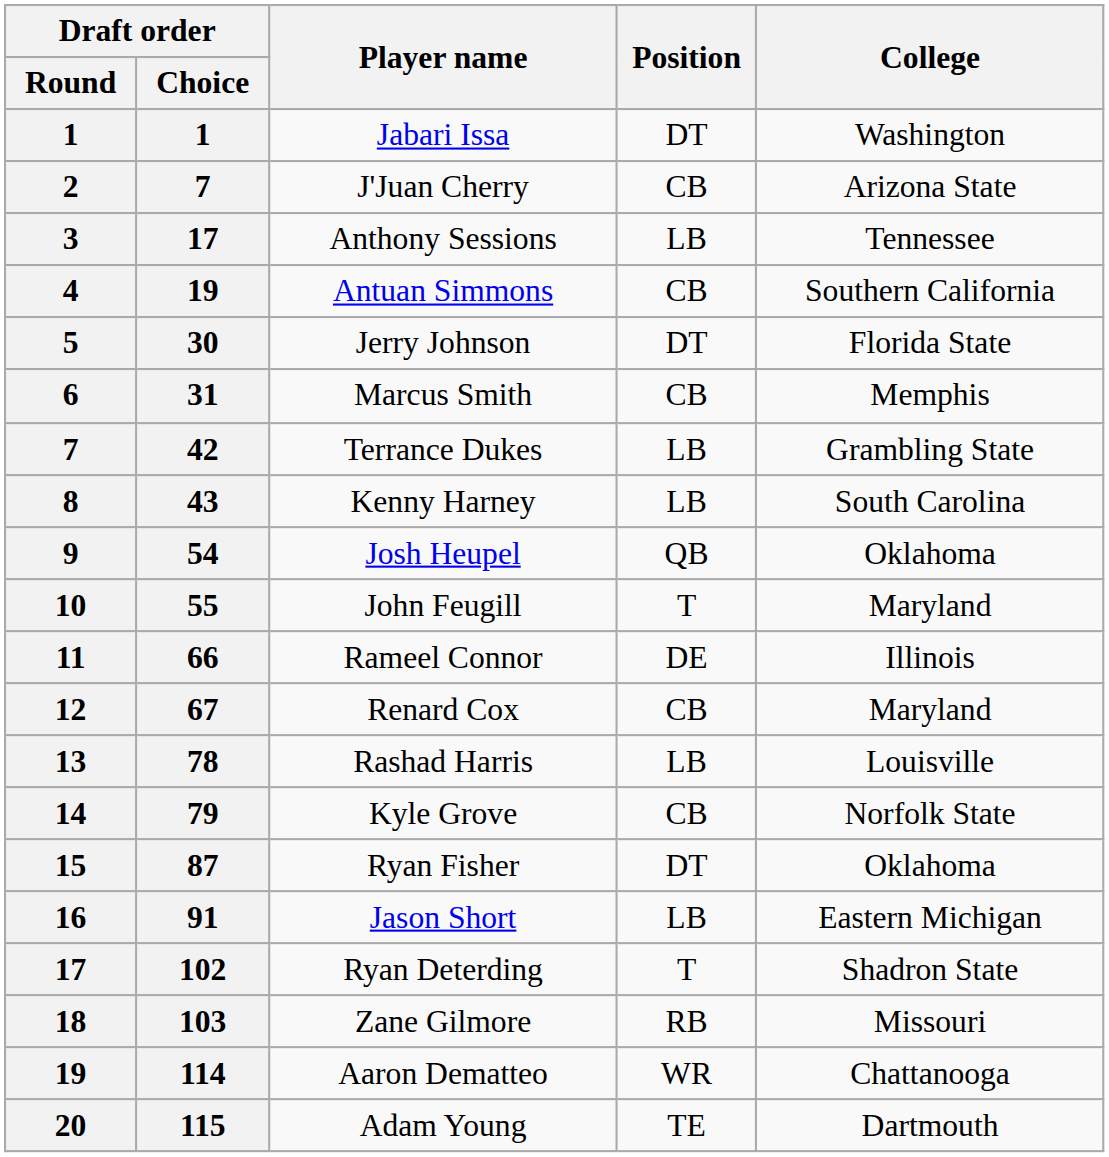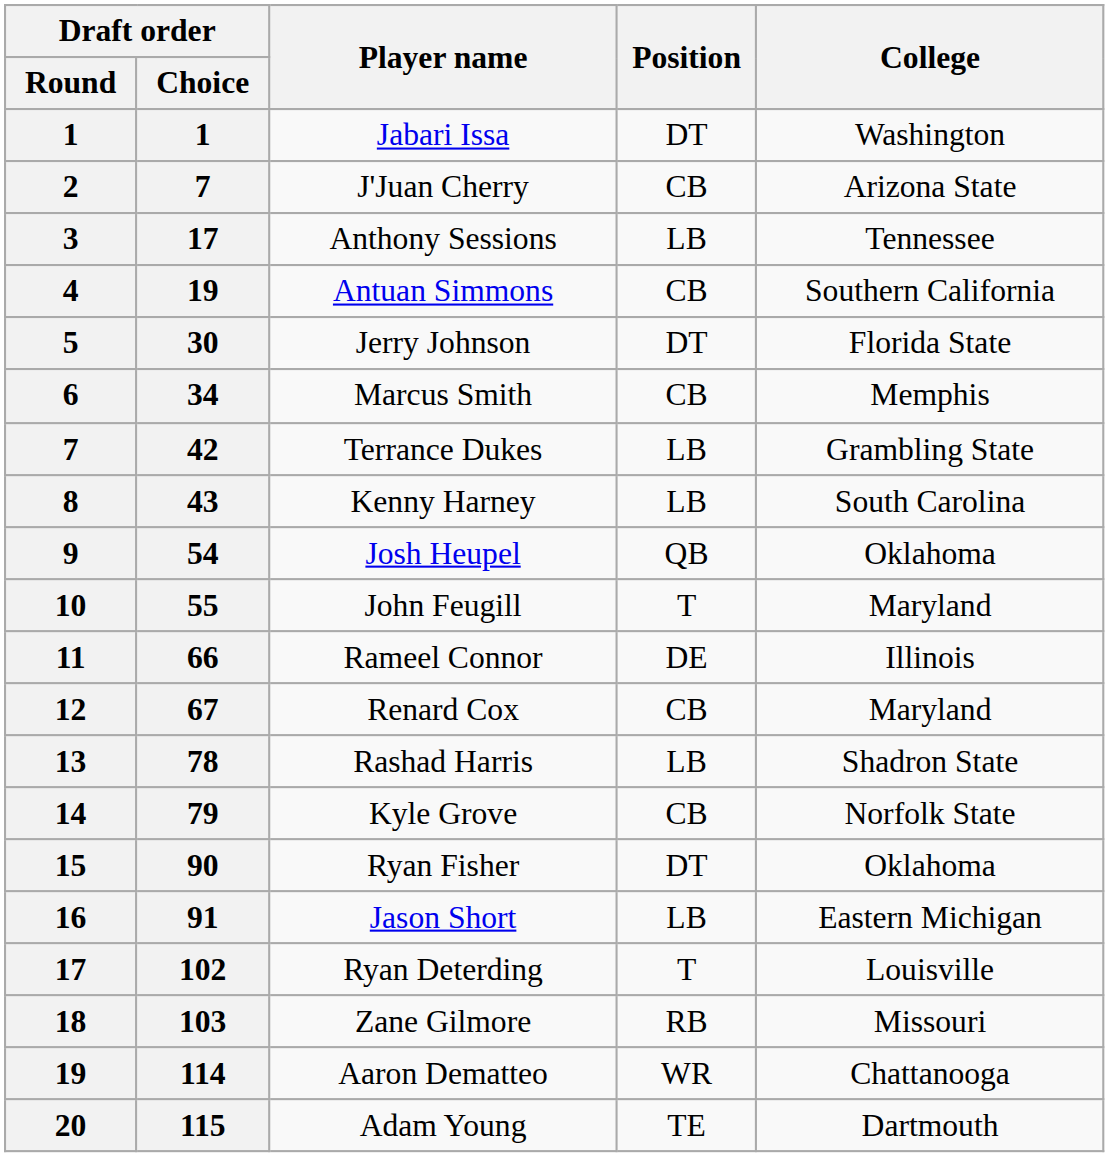 <table class="wikitable" style="font-size:95%; text-align:center">
 <tr>
 <th width="120" colspan="2">Draft order</th>
 <th width="160" rowspan="2">Player name</th>
 <th width="60"  rowspan="2">Position</th>
 <th width="160" rowspan="2">College</th>
 </tr>
 <tr>
 <th>Round</th>
 <th>Choice</th>
 </tr>
 <tr>
 <th>1</th>
 <th>1</th>
 <td><a href='#'>Jabari Issa</a></td>
 <td>DT</td>
 <td>Washington</td>
 </tr>
 <tr>
 <th>2</th>
 <th>7</th>
 <td>J'Juan Cherry</td>
 <td>CB</td>
 <td>Arizona State</td>
 </tr>
 <tr>
 <th>3</th>
 <th>17</th>
 <td>Anthony Sessions</td>
 <td>LB</td>
 <td>Tennessee</td>
 </tr>
 <tr>
 <th>4</th>
 <th>19</th>
 <td><a href='#'>Antuan Simmons</a></td>
 <td>CB</td>
 <td>Southern California</td>
 </tr>
 <tr>
 <th>5</th>
 <th>30</th>
 <td>Jerry Johnson</td>
 <td>DT</td>
 <td>Florida State</td>
 </tr>
 <tr>
 <th>6</th>
-<th>31</th>
+<th>34</th>
 <td>Marcus Smith</td>
 <td>CB</td>
 <td>Memphis</td>
 </tr>
 <tr>
 <th>7</th>
 <th>42</th>
 <td>Terrance Dukes</td>
 <td>LB</td>
 <td>Grambling State</td>
 </tr>
 <tr>
 <th>8</th>
 <th>43</th>
 <td>Kenny Harney</td>
 <td>LB</td>
 <td>South Carolina</td>
 </tr>
 <tr>
 <th>9</th>
 <th>54</th>
 <td><a href='#'>Josh Heupel</a></td>
 <td>QB</td>
 <td>Oklahoma</td>
 </tr>
 <tr>
 <th>10</th>
 <th>55</th>
 <td>John Feugill</td>
 <td>T</td>
 <td>Maryland</td>
 </tr>
 <tr>
 <th>11</th>
 <th>66</th>
 <td>Rameel Connor</td>
 <td>DE</td>
 <td>Illinois</td>
 </tr>
 <tr>
 <th>12</th>
 <th>67</th>
 <td>Renard Cox</td>
 <td>CB</td>
 <td>Maryland</td>
 </tr>
 <tr>
 <th>13</th>
 <th>78</th>
 <td>Rashad Harris</td>
 <td>LB</td>
-<td>Louisville</td>
+<td>Shadron State</td>
 </tr>
 <tr>
 <th>14</th>
 <th>79</th>
 <td>Kyle Grove</td>
 <td>CB</td>
 <td>Norfolk State</td>
 </tr>
 <tr>
 <th>15</th>
-<th>87</th>
+<th>90</th>
 <td>Ryan Fisher</td>
 <td>DT</td>
 <td>Oklahoma</td>
 </tr>
 <tr>
 <th>16</th>
 <th>91</th>
 <td><a href='#'>Jason Short</a></td>
 <td>LB</td>
 <td>Eastern Michigan</td>
 </tr>
 <tr>
 <th>17</th>
 <th>102</th>
 <td>Ryan Deterding</td>
 <td>T</td>
-<td>Shadron State</td>
+<td>Louisville</td>
 </tr>
 <tr>
 <th>18</th>
 <th>103</th>
 <td>Zane Gilmore</td>
 <td>RB</td>
 <td>Missouri</td>
 </tr>
 <tr>
 <th>19</th>
 <th>114</th>
 <td>Aaron Dematteo</td>
 <td>WR</td>
 <td>Chattanooga</td>
 </tr>
 <tr>
 <th>20</th>
 <th>115</th>
 <td>Adam Young</td>
 <td>TE</td>
 <td>Dartmouth</td>
 </tr>
 </table>
